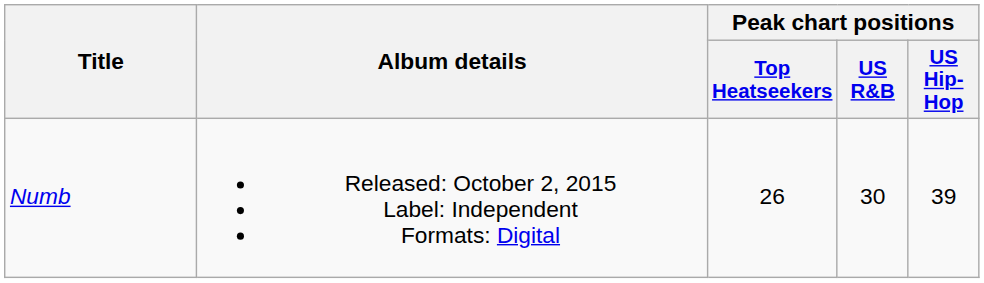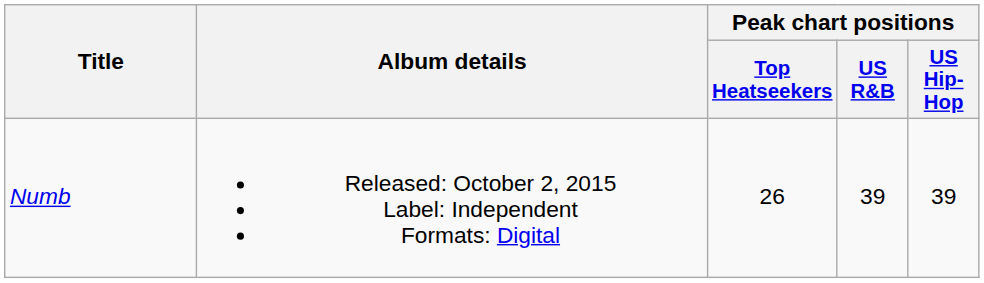 <table class="wikitable plainrowheaders" style="text-align:center;">
 <tr>
 <th scope="col" rowspan="2" style="width:8em;">Title</th>
 <th scope="col" rowspan="2" style="width:22em;">Album details</th>
 <th scope="col" colspan="3">Peak chart positions</th>
 </tr>
 <tr>
 <th scope="col" style="width:3em;font-size:90%;"><a href='#'>Top Heatseekers</a><br></th>
 <th scope="col" style="width:3em;font-size:90%;"><a href='#'>US<br>R&B</a><br></th>
 <th scope="col" style="width:3em;font-size:90%;"><a href='#'>US<br>Hip-Hop</a><br></th>
 </tr>
 <tr>
 <td style="text-align:left;"><em><a href='#'>Numb</a></em></td>
 <td><br><ul><li>Released: October 2, 2015</li><li>Label: Independent</li><li>Formats: <a href='#'>Digital</a></li></ul></td>
 <td>26</td>
-<td>30</td>
+<td>39</td>
 <td>39</td>
 </tr>
 </table>
